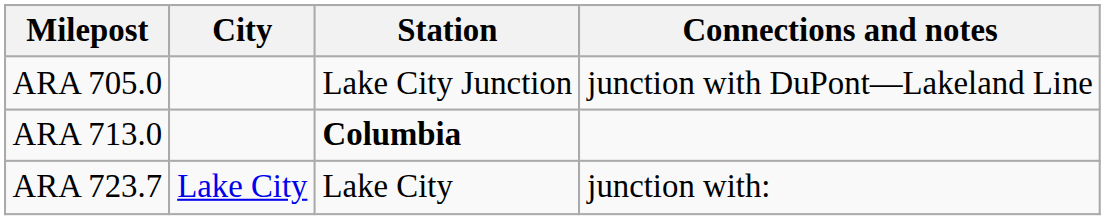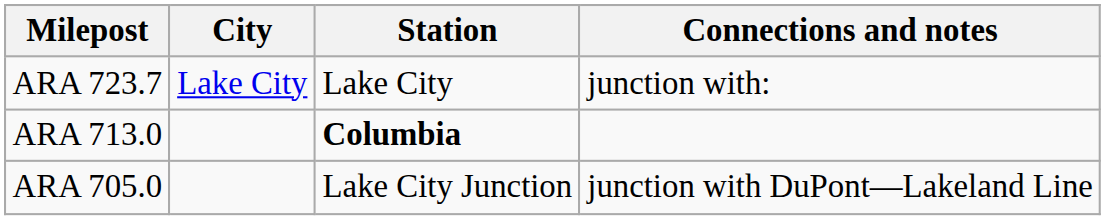 <table class="wikitable">
 <tr>
 <th>Milepost</th>
 <th>City</th>
 <th>Station</th>
 <th>Connections and notes</th>
 </tr>
 <tr>
-<td>ARA 705.0</td>
-<td></td>
-<td>Lake City Junction</td>
-<td>junction with DuPont—Lakeland Line</td>
+<td>ARA 723.7</td>
+<td><a href='#'>Lake City</a></td>
+<td>Lake City</td>
+<td>junction with:<br></td>
 </tr>
 <tr>
 <td>ARA 713.0</td>
 <td></td>
 <td><strong>Columbia</strong></td>
 <td></td>
 </tr>
 <tr>
-<td>ARA 723.7</td>
-<td><a href='#'>Lake City</a></td>
-<td>Lake City</td>
-<td>junction with:<br></td>
+<td>ARA 705.0</td>
+<td></td>
+<td>Lake City Junction</td>
+<td>junction with DuPont—Lakeland Line</td>
 </tr>
 </table>
